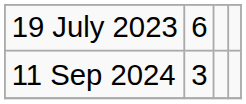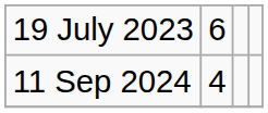 <table class="wikitable">
 <tr>
 <td>19 July 2023</td>
 <td>6</td>
 <td></td>
 <td></td>
 </tr>
 <tr>
 <td>11 Sep 2024</td>
-<td>3</td>
+<td>4</td>
 <td></td>
 <td></td>
 </tr>
 <tr>
 </tr>
 </table>
